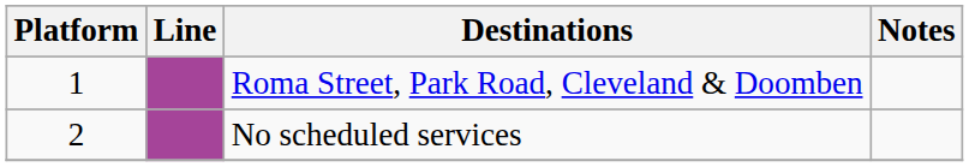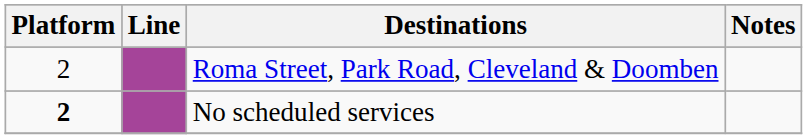 <table class="wikitable" style="float: none; margin: 0.5em; ">
 <tr>
 <th>Platform</th>
 <th>Line</th>
 <th>Destinations</th>
 <th>Notes</th>
 </tr>
 <tr>
-<td rowspan="1" style="text-align:center;">1</td>
+<td rowspan="1" style="text-align:center;">2</td>
 <td style="background:#A54499"><a href='#'></a></td>
 <td><a href='#'>Roma Street</a>, <a href='#'>Park Road</a>, <a href='#'>Cleveland</a> & <a href='#'>Doomben</a></td>
 <td></td>
 </tr>
 <tr>
-<td rowspan="1" style="text-align:center;">2</td>
+<td rowspan="1" style="text-align:center;"><strong>2</strong></td>
 <td style="background:#A54499"><a href='#'></a></td>
 <td>No scheduled services</td>
 <td></td>
 </tr>
 <tr>
 </tr>
 </table>
